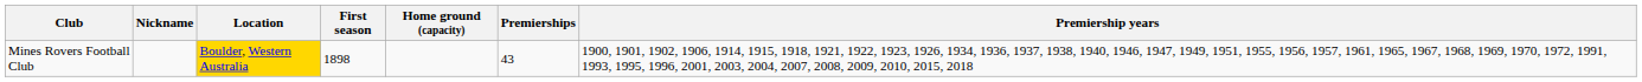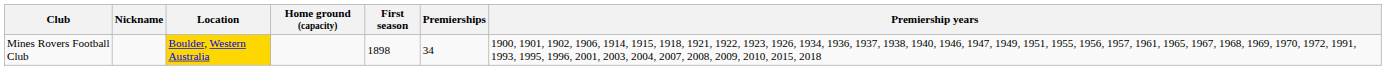 <table class="wikitable sortable">
 <tr>
 <th>Club</th>
 <th>Nickname</th>
 <th>Location</th>
+<th>Home ground <small>(capacity)</small></th>
 <th>First season</th>
-<th>Home ground <small>(capacity)</small></th>
 <th>Premierships</th>
 <th>Premiership years</th>
 </tr>
 <tr>
 <td>Mines Rovers Football Club</td>
 <td></td>
 <td style="background: gold;"><a href='#'>Boulder</a>, <a href='#'>Western Australia</a></td>
+<td></td>
 <td>1898</td>
-<td></td>
-<td>43</td>
+<td>34</td>
 <td>1900, 1901, 1902, 1906, 1914, 1915, 1918, 1921, 1922, 1923, 1926, 1934, 1936, 1937, 1938, 1940, 1946, 1947, 1949, 1951, 1955, 1956, 1957, 1961, 1965, 1967, 1968, 1969, 1970, 1972, 1991, 1993, 1995, 1996, 2001, 2003, 2004, 2007, 2008, 2009, 2010, 2015, 2018</td>
 </tr>
 </table>
